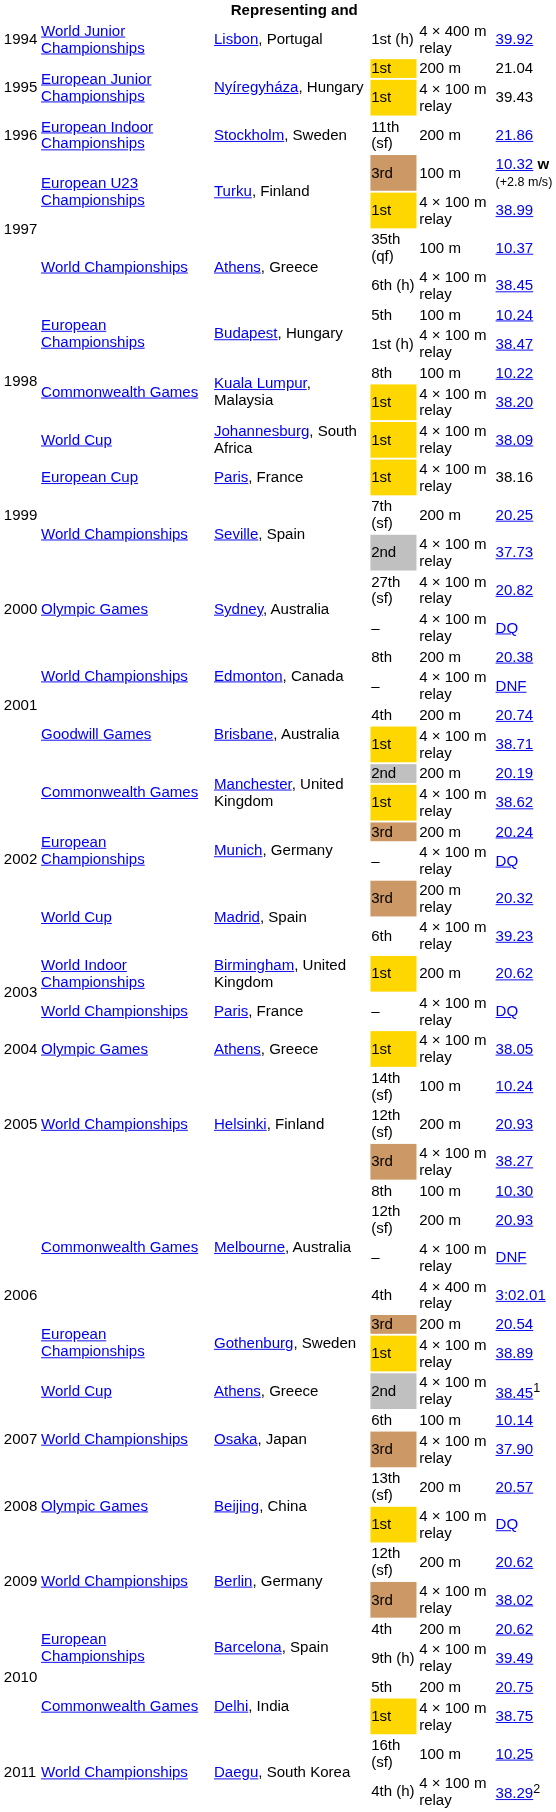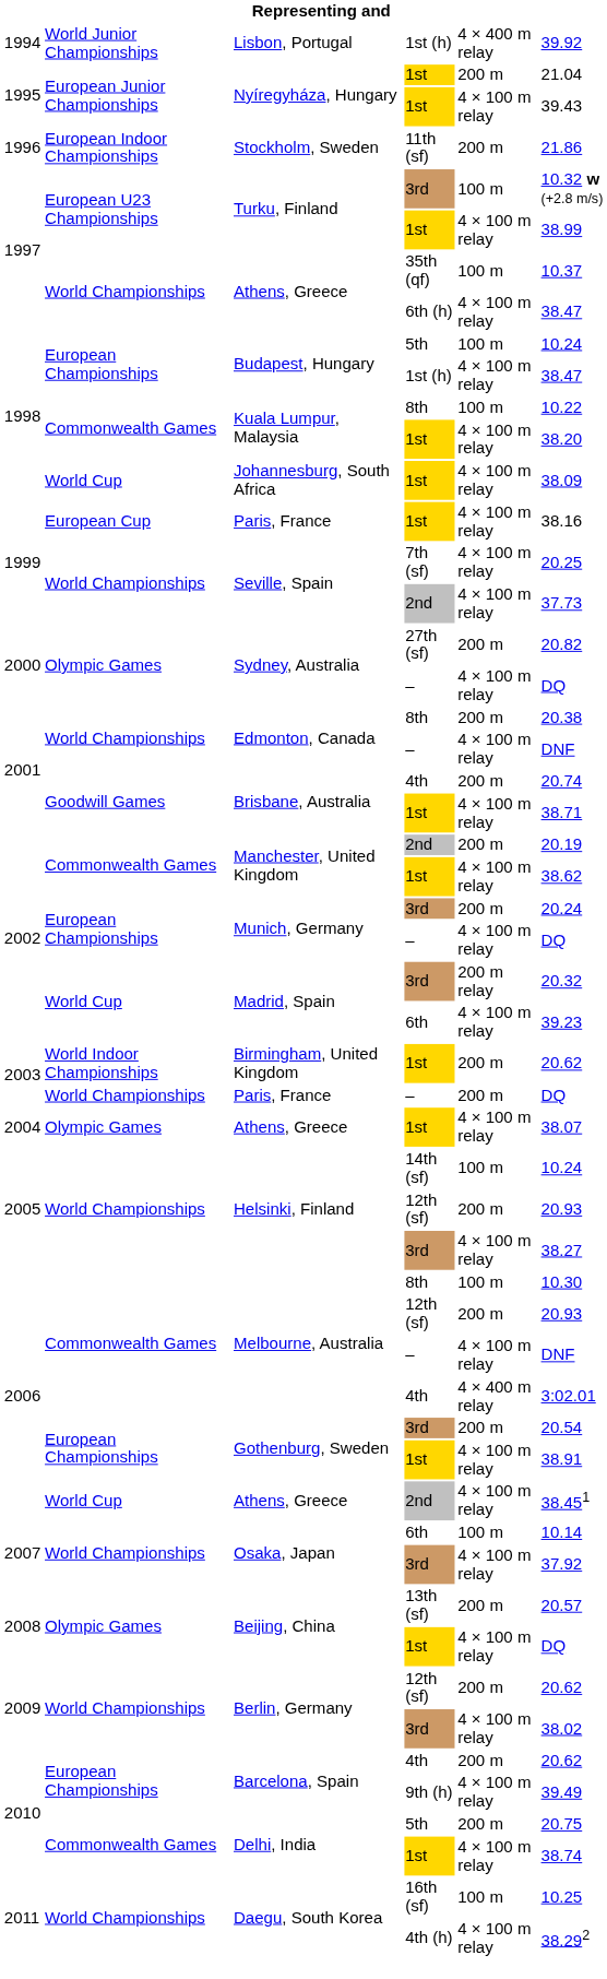 <table>
 <tr>
 <th colspan="6">Representing  and </th>
 </tr>
 <tr>
 <td>1994</td>
 <td><a href='#'>World Junior Championships</a></td>
 <td><a href='#'>Lisbon</a>, Portugal</td>
 <td>1st (h)</td>
 <td>4 × 400 m relay</td>
 <td><a href='#'>39.92</a></td>
 </tr>
 <tr>
 <td rowspan=2>1995</td>
 <td rowspan=2><a href='#'>European Junior Championships</a></td>
 <td rowspan=2><a href='#'>Nyíregyháza</a>, Hungary</td>
 <td bgcolor="gold">1st</td>
 <td>200 m</td>
 <td>21.04</td>
 </tr>
 <tr>
 <td bgcolor="gold">1st</td>
 <td>4 × 100 m relay</td>
 <td>39.43</td>
 </tr>
 <tr>
 <td>1996</td>
 <td><a href='#'>European Indoor Championships</a></td>
 <td><a href='#'>Stockholm</a>, Sweden</td>
 <td>11th (sf)</td>
 <td>200 m</td>
 <td><a href='#'>21.86</a></td>
 </tr>
 <tr>
 <td rowspan=4>1997</td>
 <td rowspan=2><a href='#'>European U23 Championships</a></td>
 <td rowspan=2><a href='#'>Turku</a>, Finland</td>
 <td bgcolor="cc9966">3rd</td>
 <td>100 m</td>
 <td><a href='#'>10.32</a> <strong>w</strong> <small>(+2.8 m/s)</small></td>
 </tr>
 <tr>
 <td bgcolor=gold>1st</td>
 <td>4 × 100 m relay</td>
 <td><a href='#'>38.99</a></td>
 </tr>
 <tr>
 <td rowspan=2><a href='#'>World Championships</a></td>
 <td rowspan=2><a href='#'>Athens</a>, Greece</td>
 <td>35th (qf)</td>
 <td>100 m</td>
 <td><a href='#'>10.37</a></td>
 </tr>
 <tr>
 <td>6th (h)</td>
 <td>4 × 100 m relay</td>
-<td><a href='#'>38.45</a></td>
+<td><a href='#'>38.47</a></td>
 </tr>
 <tr>
 <td rowspan=5>1998</td>
 <td rowspan=2><a href='#'>European Championships</a></td>
 <td rowspan=2><a href='#'>Budapest</a>, Hungary</td>
 <td>5th</td>
 <td>100 m</td>
 <td><a href='#'>10.24</a></td>
 </tr>
 <tr>
 <td>1st (h)</td>
 <td>4 × 100 m relay</td>
 <td><a href='#'>38.47</a></td>
 </tr>
 <tr>
 <td rowspan=2><a href='#'>Commonwealth Games</a></td>
 <td rowspan=2><a href='#'>Kuala Lumpur</a>, Malaysia</td>
 <td>8th</td>
 <td>100 m</td>
 <td><a href='#'>10.22</a></td>
 </tr>
 <tr>
 <td bgcolor="gold">1st</td>
 <td>4 × 100 m relay</td>
 <td><a href='#'>38.20</a></td>
 </tr>
 <tr>
 <td><a href='#'>World Cup</a></td>
 <td><a href='#'>Johannesburg</a>, South Africa</td>
 <td bgcolor=gold>1st</td>
 <td>4 × 100 m relay</td>
 <td><a href='#'>38.09</a></td>
 </tr>
 <tr>
 <td rowspan=3>1999</td>
 <td><a href='#'>European Cup</a></td>
 <td><a href='#'>Paris</a>, France</td>
 <td bgcolor="gold">1st</td>
 <td>4 × 100 m relay</td>
 <td>38.16</td>
 </tr>
 <tr>
 <td rowspan=2><a href='#'>World Championships</a></td>
 <td rowspan=2><a href='#'>Seville</a>, Spain</td>
 <td>7th (sf)</td>
-<td>200 m</td>
+<td>4 × 100 m relay</td>
 <td><a href='#'>20.25</a></td>
 </tr>
 <tr>
 <td bgcolor="silver">2nd</td>
 <td>4 × 100 m relay</td>
 <td><a href='#'>37.73</a></td>
 </tr>
 <tr>
 <td rowspan=2>2000</td>
 <td rowspan=2><a href='#'>Olympic Games</a></td>
 <td rowspan=2><a href='#'>Sydney</a>, Australia</td>
 <td>27th (sf)</td>
-<td>4 × 100 m relay</td>
+<td>200 m</td>
 <td><a href='#'>20.82</a></td>
 </tr>
 <tr>
 <td>–</td>
 <td>4 × 100 m relay</td>
 <td><a href='#'>DQ</a></td>
 </tr>
 <tr>
 <td rowspan=4>2001</td>
 <td rowspan=2><a href='#'>World Championships</a></td>
 <td rowspan=2><a href='#'>Edmonton</a>, Canada</td>
 <td>8th</td>
 <td>200 m</td>
 <td><a href='#'>20.38</a></td>
 </tr>
 <tr>
 <td>–</td>
 <td>4 × 100 m relay</td>
 <td><a href='#'>DNF</a></td>
 </tr>
 <tr>
 <td rowspan=2><a href='#'>Goodwill Games</a></td>
 <td rowspan=2><a href='#'>Brisbane</a>, Australia</td>
 <td>4th</td>
 <td>200 m</td>
 <td><a href='#'>20.74</a></td>
 </tr>
 <tr>
 <td bgcolor=gold>1st</td>
 <td>4 × 100 m relay</td>
 <td><a href='#'>38.71</a></td>
 </tr>
 <tr>
 <td rowspan=6>2002</td>
 <td rowspan=2><a href='#'>Commonwealth Games</a></td>
 <td rowspan=2><a href='#'>Manchester</a>, United Kingdom</td>
 <td bgcolor="silver">2nd</td>
 <td>200 m</td>
 <td><a href='#'>20.19</a></td>
 </tr>
 <tr>
 <td bgcolor="gold">1st</td>
 <td>4 × 100 m relay</td>
 <td><a href='#'>38.62</a></td>
 </tr>
 <tr>
 <td rowspan=2><a href='#'>European Championships</a></td>
 <td rowspan=2><a href='#'>Munich</a>, Germany</td>
 <td bgcolor="cc9966">3rd</td>
 <td>200 m</td>
 <td><a href='#'>20.24</a></td>
 </tr>
 <tr>
 <td>–</td>
 <td>4 × 100 m relay</td>
 <td><a href='#'>DQ</a></td>
 </tr>
 <tr>
 <td rowspan=2><a href='#'>World Cup</a></td>
 <td rowspan=2><a href='#'>Madrid</a>, Spain</td>
 <td bgcolor=cc9966>3rd</td>
 <td>200 m relay</td>
 <td><a href='#'>20.32</a></td>
 </tr>
 <tr>
 <td>6th</td>
 <td>4 × 100 m relay</td>
 <td><a href='#'>39.23</a></td>
 </tr>
 <tr>
 <td rowspan=2>2003</td>
 <td><a href='#'>World Indoor Championships</a></td>
 <td><a href='#'>Birmingham</a>, United Kingdom</td>
 <td bgcolor="gold">1st</td>
 <td>200 m</td>
 <td><a href='#'>20.62</a></td>
 </tr>
 <tr>
 <td><a href='#'>World Championships</a></td>
 <td><a href='#'>Paris</a>, France</td>
 <td>–</td>
-<td>4 × 100 m relay</td>
+<td>200 m</td>
 <td><a href='#'>DQ</a></td>
 </tr>
 <tr>
 <td>2004</td>
 <td><a href='#'>Olympic Games</a></td>
 <td><a href='#'>Athens</a>, Greece</td>
 <td bgcolor="gold">1st</td>
 <td>4 × 100 m relay</td>
-<td><a href='#'>38.05</a></td>
+<td><a href='#'>38.07</a></td>
 </tr>
 <tr>
 <td rowspan=3>2005</td>
 <td rowspan=3><a href='#'>World Championships</a></td>
 <td rowspan=3><a href='#'>Helsinki</a>, Finland</td>
 <td>14th (sf)</td>
 <td>100 m</td>
 <td><a href='#'>10.24</a></td>
 </tr>
 <tr>
 <td>12th (sf)</td>
 <td>200 m</td>
 <td><a href='#'>20.93</a></td>
 </tr>
 <tr>
 <td bgcolor="cc9966">3rd</td>
 <td>4 × 100 m relay</td>
 <td><a href='#'>38.27</a></td>
 </tr>
 <tr>
 <td rowspan=7>2006</td>
 <td rowspan=4><a href='#'>Commonwealth Games</a></td>
 <td rowspan=4><a href='#'>Melbourne</a>, Australia</td>
 <td>8th</td>
 <td>100 m</td>
 <td><a href='#'>10.30</a></td>
 </tr>
 <tr>
 <td>12th (sf)</td>
 <td>200 m</td>
 <td><a href='#'>20.93</a></td>
 </tr>
 <tr>
 <td>–</td>
 <td>4 × 100 m relay</td>
 <td><a href='#'>DNF</a></td>
 </tr>
 <tr>
 <td>4th</td>
 <td>4 × 400 m relay</td>
 <td><a href='#'>3:02.01</a></td>
 </tr>
 <tr>
 <td rowspan=2><a href='#'>European Championships</a></td>
 <td rowspan=2><a href='#'>Gothenburg</a>, Sweden</td>
 <td bgcolor="cc9966">3rd</td>
 <td>200 m</td>
 <td><a href='#'>20.54</a></td>
 </tr>
 <tr>
 <td bgcolor="gold">1st</td>
 <td>4 × 100 m relay</td>
-<td><a href='#'>38.89</a></td>
+<td><a href='#'>38.91</a></td>
 </tr>
 <tr>
 <td><a href='#'>World Cup</a></td>
 <td><a href='#'>Athens</a>, Greece</td>
 <td bgcolor=silver>2nd</td>
 <td>4 × 100 m relay</td>
 <td><a href='#'>38.45</a><sup>1</sup></td>
 </tr>
 <tr>
 <td rowspan=2>2007</td>
 <td rowspan=2><a href='#'>World Championships</a></td>
 <td rowspan=2><a href='#'>Osaka</a>, Japan</td>
 <td>6th</td>
 <td>100 m</td>
 <td><a href='#'>10.14</a></td>
 </tr>
 <tr>
 <td bgcolor="cc9966">3rd</td>
 <td>4 × 100 m relay</td>
-<td><a href='#'>37.90</a></td>
+<td><a href='#'>37.92</a></td>
 </tr>
 <tr>
 <td rowspan=2>2008</td>
 <td rowspan=2><a href='#'>Olympic Games</a></td>
 <td rowspan=2><a href='#'>Beijing</a>, China</td>
 <td>13th (sf)</td>
 <td>200 m</td>
 <td><a href='#'>20.57</a></td>
 </tr>
 <tr>
 <td bgcolor="gold">1st</td>
 <td>4 × 100 m relay</td>
 <td><a href='#'>DQ</a></td>
 </tr>
 <tr>
 <td rowspan=2>2009</td>
 <td rowspan=2><a href='#'>World Championships</a></td>
 <td rowspan=2><a href='#'>Berlin</a>, Germany</td>
 <td>12th (sf)</td>
 <td>200 m</td>
 <td><a href='#'>20.62</a></td>
 </tr>
 <tr>
 <td bgcolor=cc9966>3rd</td>
 <td>4 × 100 m relay</td>
 <td><a href='#'>38.02</a></td>
 </tr>
 <tr>
 <td rowspan=4>2010</td>
 <td rowspan=2><a href='#'>European Championships</a></td>
 <td rowspan=2><a href='#'>Barcelona</a>, Spain</td>
 <td>4th</td>
 <td>200 m</td>
 <td><a href='#'>20.62</a></td>
 </tr>
 <tr>
 <td>9th (h)</td>
 <td>4 × 100 m relay</td>
 <td><a href='#'>39.49</a></td>
 </tr>
 <tr>
 <td rowspan=2><a href='#'>Commonwealth Games</a></td>
 <td rowspan=2><a href='#'>Delhi</a>, India</td>
 <td>5th</td>
 <td>200 m</td>
 <td><a href='#'>20.75</a></td>
 </tr>
 <tr>
 <td bgcolor=gold>1st</td>
 <td>4 × 100 m relay</td>
-<td><a href='#'>38.75</a></td>
+<td><a href='#'>38.74</a></td>
 </tr>
 <tr>
 <td rowspan=2>2011</td>
 <td rowspan=2><a href='#'>World Championships</a></td>
 <td rowspan=2><a href='#'>Daegu</a>, South Korea</td>
 <td>16th (sf)</td>
 <td>100 m</td>
 <td><a href='#'>10.25</a></td>
 </tr>
 <tr>
 <td>4th (h)</td>
 <td>4 × 100 m relay</td>
 <td><a href='#'>38.29</a><sup>2</sup></td>
 </tr>
 </table>
